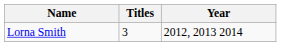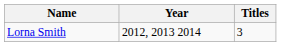 <table class="wikitable">
 <tr>
 <th width="150">Name</th>
+<th width="150">Year</th>
 <th width="50">Titles</th>
-<th width="150">Year</th>
 </tr>
 <tr>
 <td align=left><a href='#'>Lorna Smith</a></td>
+<td>2012, 2013 2014</td>
 <td>3</td>
-<td>2012, 2013 2014</td>
 </tr>
 </table>
